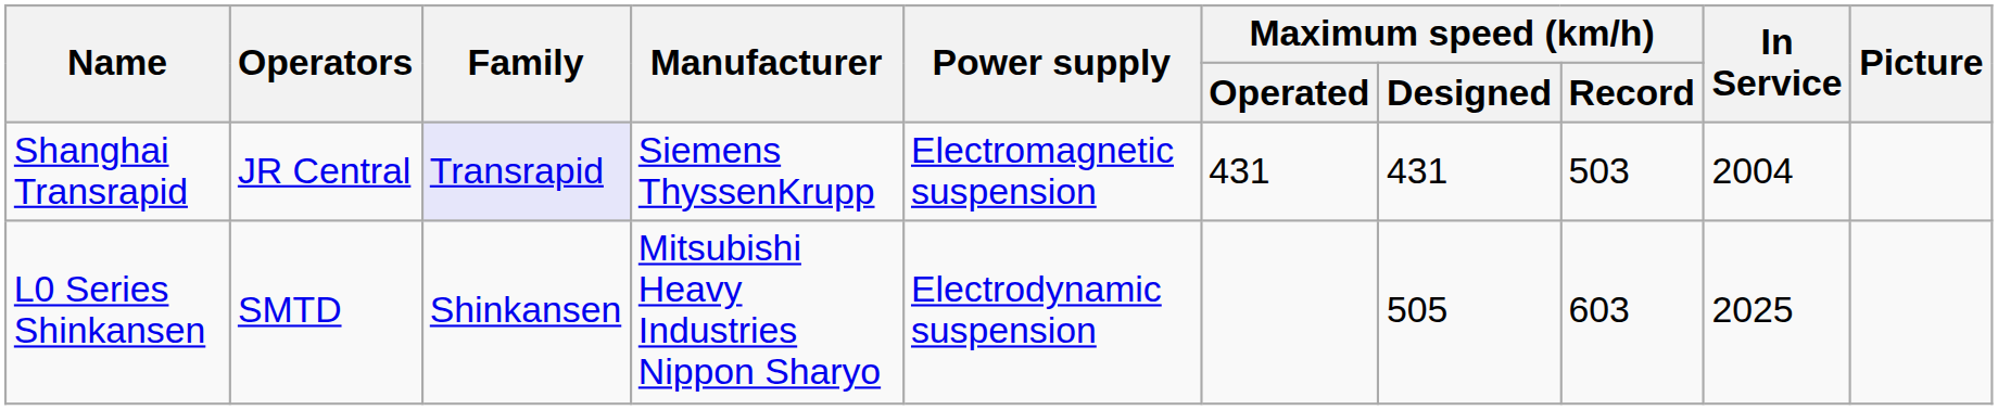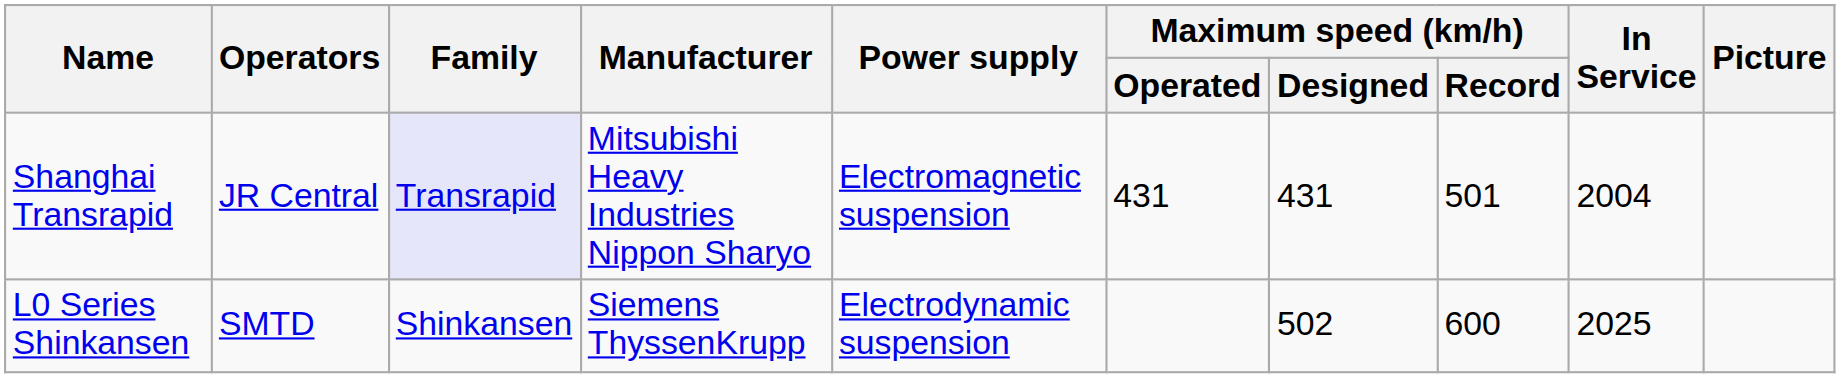 <table class="wikitable sortable sticky-header-multi">
 <tr>
 <th rowspan="2">Name</th>
 <th rowspan="2">Operators</th>
 <th rowspan="2">Family</th>
 <th rowspan="2">Manufacturer</th>
 <th rowspan="2">Power supply</th>
 <th colspan="3">Maximum speed (km/h)</th>
 <th rowspan="2">In<br>Service</th>
 <th rowspan="2">Picture</th>
 </tr>
 <tr>
 <th>Operated</th>
 <th>Designed</th>
 <th>Record</th>
 </tr>
 <tr>
 <td><a href='#'>Shanghai Transrapid</a></td>
 <td> <a href='#'>JR Central</a></td>
 <td style="background: lavender;"><a href='#'>Transrapid</a></td>
-<td><a href='#'>Siemens</a><br><a href='#'>ThyssenKrupp</a></td>
+<td><a href='#'>Mitsubishi Heavy Industries</a><br><a href='#'>Nippon Sharyo</a></td>
 <td><a href='#'>Electromagnetic suspension</a></td>
 <td>431</td>
 <td>431</td>
-<td>503</td>
+<td>501</td>
 <td>2004</td>
 <td></td>
 </tr>
 <tr>
 <td><a href='#'>L0 Series Shinkansen</a></td>
 <td> <a href='#'>SMTD</a></td>
 <td><a href='#'>Shinkansen</a></td>
-<td><a href='#'>Mitsubishi Heavy Industries</a><br><a href='#'>Nippon Sharyo</a></td>
+<td><a href='#'>Siemens</a><br><a href='#'>ThyssenKrupp</a></td>
 <td><a href='#'>Electrodynamic suspension</a></td>
 <td></td>
-<td>505</td>
-<td>603</td>
+<td>502</td>
+<td>600</td>
 <td>2025</td>
 <td></td>
 </tr>
 </table>
